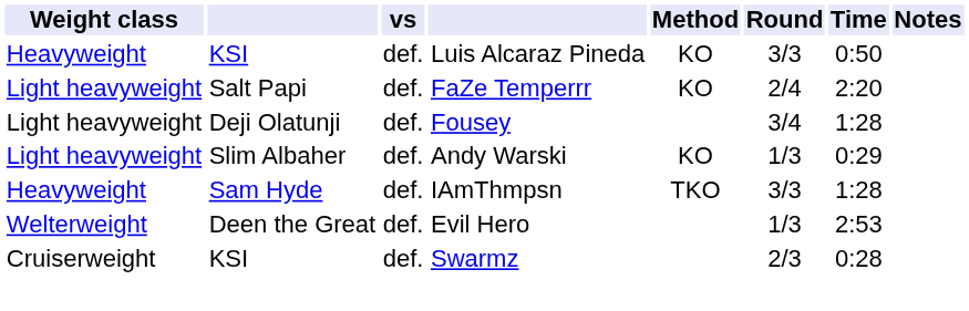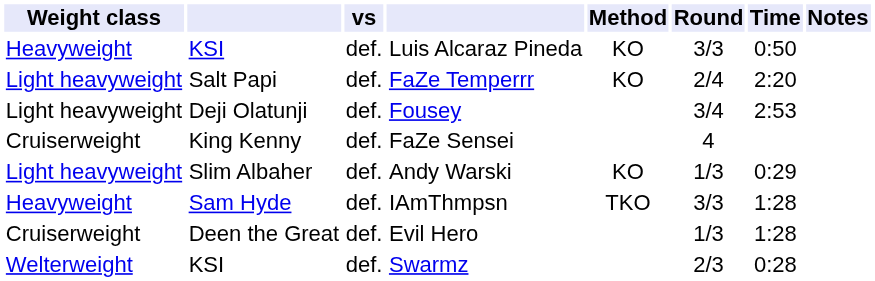 <table class="toccolours" style="font-size: 85%;">
 <tr>
 <th style="background:#e6e8fa; color:#000; text-align:center;">Weight class</th>
 <th style="background:#e6e8fa; color:#000; text-align:center;"></th>
 <th style="background:#e6e8fa; color:#000; text-align:center;">vs</th>
 <th style="background:#e6e8fa; color:#000; text-align:center;"></th>
 <th style="background:#e6e8fa; color:#000; text-align:center;">Method</th>
 <th style="background:#e6e8fa; color:#000; text-align:center;">Round</th>
 <th style="background:#e6e8fa; color:#000; text-align:center;">Time</th>
 <th style="background:#e6e8fa; color:#000; text-align:center;">Notes</th>
 </tr>
 <tr>
 <td><a href='#'>Heavyweight</a></td>
 <td><a href='#'>KSI</a></td>
 <td>def.</td>
 <td>Luis Alcaraz Pineda</td>
 <td align="center">KO</td>
 <td align="center">3/3</td>
 <td align="center">0:50</td>
 <td></td>
 </tr>
 <tr>
 <td><a href='#'>Light heavyweight</a></td>
 <td>Salt Papi</td>
 <td>def.</td>
 <td><a href='#'>FaZe Temperrr</a></td>
 <td align="center">KO</td>
 <td align="center">2/4</td>
 <td align="center">2:20</td>
 <td></td>
 </tr>
 <tr>
 <td>Light heavyweight</td>
 <td>Deji Olatunji</td>
 <td>def.</td>
 <td><a href='#'>Fousey</a></td>
 <td align="center"></td>
 <td align="center">3/4</td>
-<td align="center">1:28</td>
+<td align="center">2:53</td>
+<td></td>
+</tr>
+<tr>
+<td>Cruiserweight</td>
+<td>King Kenny</td>
+<td>def.</td>
+<td>FaZe Sensei</td>
+<td align="center"></td>
+<td align="center">4</td>
+<td align="center"></td>
 <td></td>
 </tr>
 <tr>
 <td><a href='#'>Light heavyweight</a></td>
 <td>Slim Albaher</td>
 <td>def.</td>
 <td>Andy Warski</td>
 <td align="center">KO</td>
 <td align="center">1/3</td>
 <td align="center">0:29</td>
 <td></td>
 </tr>
 <tr>
 <td><a href='#'>Heavyweight</a></td>
 <td><a href='#'>Sam Hyde</a></td>
 <td>def.</td>
 <td>IAmThmpsn</td>
 <td align="center">TKO</td>
 <td align="center">3/3</td>
 <td align="center">1:28</td>
 <td></td>
 </tr>
 <tr>
-<td><a href='#'>Welterweight</a></td>
+<td>Cruiserweight</td>
 <td>Deen the Great</td>
 <td>def.</td>
 <td>Evil Hero</td>
 <td align="center"></td>
 <td align="center">1/3</td>
-<td align="center">2:53</td>
+<td align="center">1:28</td>
 <td></td>
 </tr>
 <tr>
-<td>Cruiserweight</td>
+<td><a href='#'>Welterweight</a></td>
 <td>KSI</td>
 <td>def.</td>
 <td><a href='#'>Swarmz</a></td>
 <td align="center"></td>
 <td align="center">2/3</td>
 <td align="center">0:28</td>
 <td></td>
 </tr>
 <tr>
 </tr>
 </table>
